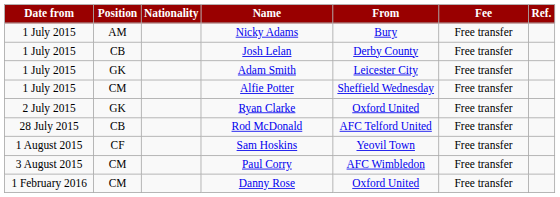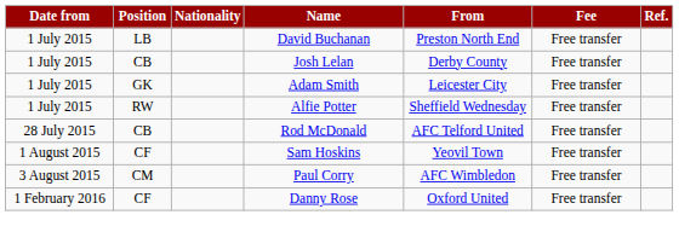 <table class="wikitable"  style="text-align:center; font-size:85%; ">
 <tr>
 <th style="background:#990000; color:white; width:100px;">Date from</th>
 <th style="background:#990000; color:white; width:50px;">Position</th>
 <th style="background:#990000; color:white; width:50px;">Nationality</th>
 <th style="background:#990000; color:white; width:150px;">Name</th>
 <th style="background:#990000; color:white; width:120px;">From</th>
 <th style="background:#990000; color:white; width:100px;">Fee</th>
 <th style="background:#990000; color:white; width:25px;">Ref.</th>
 </tr>
 <tr>
 <td>1 July 2015</td>
-<td>AM</td>
+<td>LB</td>
 <td></td>
-<td><a href='#'>Nicky Adams</a></td>
-<td><a href='#'>Bury</a></td>
+<td><a href='#'>David Buchanan</a></td>
+<td><a href='#'>Preston North End</a></td>
 <td>Free transfer</td>
 <td></td>
 </tr>
 <tr>
 <td>1 July 2015</td>
 <td>CB</td>
 <td></td>
 <td><a href='#'>Josh Lelan</a></td>
 <td><a href='#'>Derby County</a></td>
 <td>Free transfer</td>
 <td></td>
 </tr>
 <tr>
 <td>1 July 2015</td>
 <td>GK</td>
 <td></td>
 <td><a href='#'>Adam Smith</a></td>
 <td><a href='#'>Leicester City</a></td>
 <td>Free transfer</td>
 <td></td>
 </tr>
 <tr>
 <td>1 July 2015</td>
-<td>CM</td>
+<td>RW</td>
 <td></td>
 <td><a href='#'>Alfie Potter</a></td>
 <td><a href='#'>Sheffield Wednesday</a></td>
-<td>Free transfer</td>
-<td></td>
-</tr>
-<tr>
-<td>2 July 2015</td>
-<td>GK</td>
-<td></td>
-<td><a href='#'>Ryan Clarke</a></td>
-<td><a href='#'>Oxford United</a></td>
 <td>Free transfer</td>
 <td></td>
 </tr>
 <tr>
 <td>28 July 2015</td>
 <td>CB</td>
 <td></td>
 <td><a href='#'>Rod McDonald</a></td>
 <td><a href='#'>AFC Telford United</a></td>
 <td>Free transfer</td>
 <td></td>
 </tr>
 <tr>
 <td>1 August 2015</td>
 <td>CF</td>
 <td></td>
 <td><a href='#'>Sam Hoskins</a></td>
 <td><a href='#'>Yeovil Town</a></td>
 <td>Free transfer</td>
 <td></td>
 </tr>
 <tr>
 <td>3 August 2015</td>
 <td>CM</td>
 <td></td>
 <td><a href='#'>Paul Corry</a></td>
 <td><a href='#'>AFC Wimbledon</a></td>
 <td>Free transfer</td>
 <td></td>
 </tr>
 <tr>
 <td>1 February 2016</td>
-<td>CM</td>
+<td>CF</td>
 <td></td>
 <td><a href='#'>Danny Rose</a></td>
 <td><a href='#'>Oxford United</a></td>
 <td>Free transfer</td>
 <td></td>
 </tr>
 </table>
